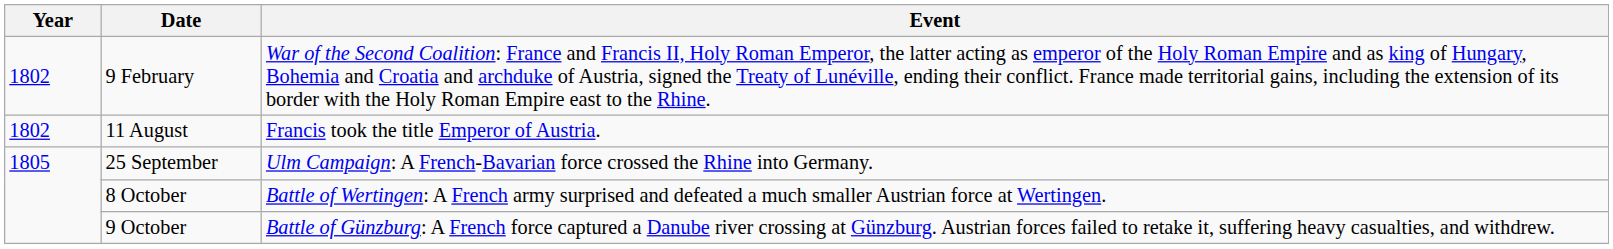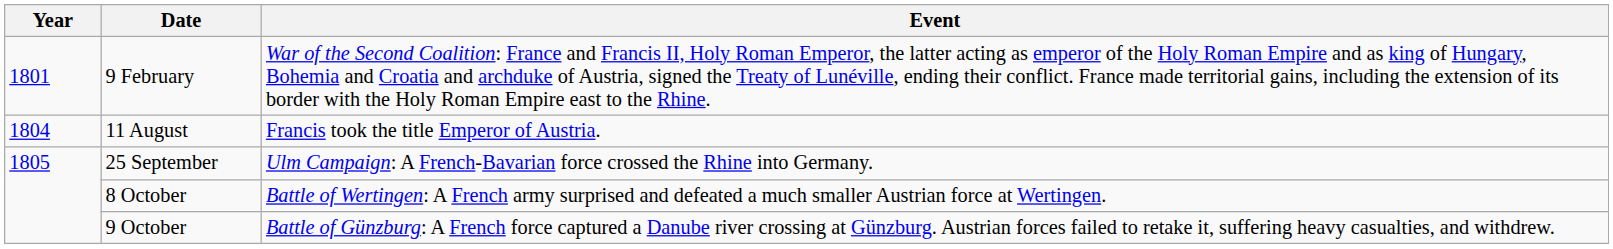 <table class="wikitable" width="100%">
 <tr>
 <th style="width: 6%;">Year</th>
 <th style="width: 10%;">Date</th>
 <th>Event</th>
 </tr>
 <tr>
-<td><a href='#'>1802</a></td>
+<td><a href='#'>1801</a></td>
 <td>9 February</td>
 <td><em><a href='#'>War of the Second Coalition</a></em>: <a href='#'>France</a> and <a href='#'>Francis II, Holy Roman Emperor</a>, the latter acting as <a href='#'>emperor</a> of the <a href='#'>Holy Roman Empire</a> and as <a href='#'>king</a> of <a href='#'>Hungary</a>, <a href='#'>Bohemia</a> and <a href='#'>Croatia</a> and <a href='#'>archduke</a> of Austria, signed the <a href='#'>Treaty of Lunéville</a>, ending their conflict.  France made territorial gains, including the extension of its border with the Holy Roman Empire east to the <a href='#'>Rhine</a>.</td>
 </tr>
 <tr>
-<td><a href='#'>1802</a></td>
+<td><a href='#'>1804</a></td>
 <td>11 August</td>
 <td><a href='#'>Francis</a> took the title <a href='#'>Emperor of Austria</a>.</td>
 </tr>
 <tr>
 <td rowspan="3" valign="top"><a href='#'>1805</a></td>
 <td>25 September</td>
 <td><em><a href='#'>Ulm Campaign</a></em>: A <a href='#'>French</a>-<a href='#'>Bavarian</a> force crossed the <a href='#'>Rhine</a> into Germany.</td>
 </tr>
 <tr>
 <td>8 October</td>
 <td><em><a href='#'>Battle of Wertingen</a></em>: A <a href='#'>French</a> army surprised and defeated a much smaller Austrian force at <a href='#'>Wertingen</a>.</td>
 </tr>
 <tr>
 <td>9 October</td>
 <td><em><a href='#'>Battle of Günzburg</a></em>: A <a href='#'>French</a> force captured a <a href='#'>Danube</a> river crossing at <a href='#'>Günzburg</a>.  Austrian forces failed to retake it, suffering heavy casualties, and withdrew.</td>
 </tr>
 </table>
